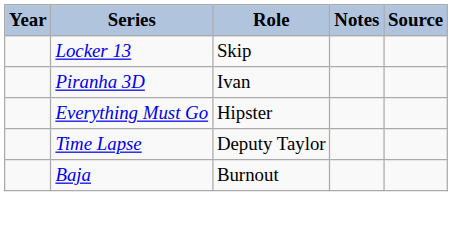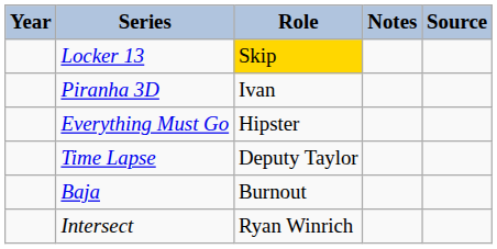 <table class="wikitable sortable plainrowheaders" style="width=95%; font-size: 95%;">
 <tr>
 <th style="background:#b0c4de;">Year</th>
 <th style="background:#b0c4de;">Series</th>
 <th style="background:#b0c4de;">Role</th>
 <th style="background:#b0c4de;" class="unsortable">Notes</th>
 <th style="background:#b0c4de;" class="unsortable">Source</th>
 </tr>
 <tr>
 <td></td>
 <td><em><a href='#'>Locker 13</a></em></td>
-<td>Skip</td>
+<td style="background: gold;">Skip</td>
 <td></td>
 <td></td>
 </tr>
 <tr>
 <td></td>
 <td><em><a href='#'>Piranha 3D</a></em></td>
 <td>Ivan</td>
 <td></td>
 <td></td>
 </tr>
 <tr>
 <td></td>
 <td><em><a href='#'>Everything Must Go</a></em></td>
 <td>Hipster</td>
 <td></td>
 <td></td>
 </tr>
 <tr>
 <td></td>
 <td><em><a href='#'>Time Lapse</a></em></td>
 <td>Deputy Taylor</td>
 <td></td>
 <td></td>
 </tr>
 <tr>
 <td></td>
 <td><em><a href='#'>Baja</a></em></td>
 <td>Burnout</td>
 <td></td>
 <td></td>
 </tr>
+<tr>
+<td></td>
+<td><em>Intersect</em></td>
+<td>Ryan Winrich</td>
+<td></td>
+<td></td>
+</tr>
 </table>
